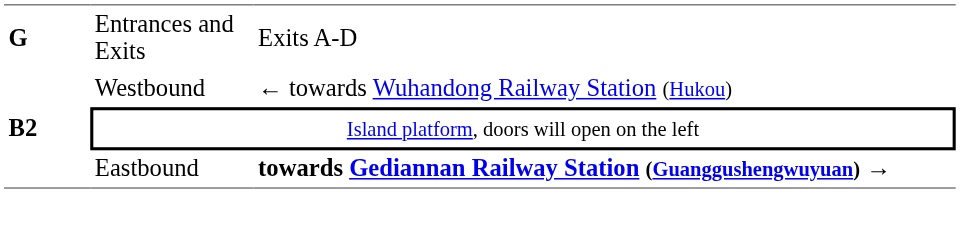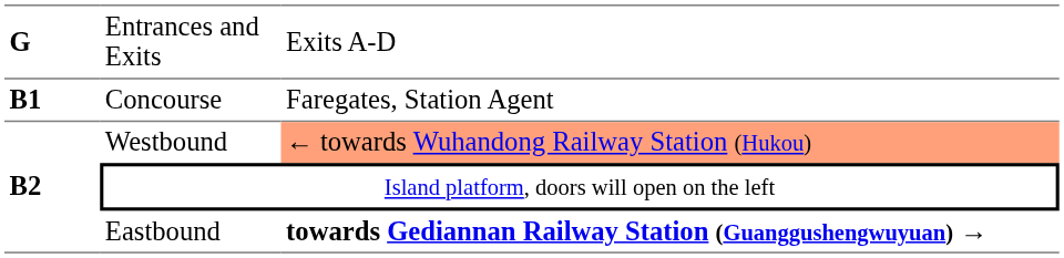 <table table border=0 cellspacing=0 cellpadding=3>
 <tr>
 <td style="border-top:solid 1px gray;border-bottom:solid 0px gray;" width=50><strong>G</strong></td>
 <td style="border-top:solid 1px gray;border-bottom:solid 0px gray;" width=100>Entrances and Exits</td>
 <td style="border-top:solid 1px gray;border-bottom:solid 0px gray;" width=450>Exits A-D</td>
 </tr>
 <tr>
+<td style="border-top:solid 1px gray;border-bottom:solid 1px gray;" width=50><strong>B1</strong></td>
+<td style="border-top:solid 1px gray;border-bottom:solid 1px gray;" width=100>Concourse</td>
+<td style="border-top:solid 1px gray;border-bottom:solid 1px gray;" width=450>Faregates, Station Agent</td>
+</tr>
+<tr>
 <td style="border-bottom:solid 1px gray;" rowspan=3><strong>B2</strong></td>
 <td>Westbound</td>
-<td>←  towards <a href='#'>Wuhandong Railway Station</a> <small>(<a href='#'>Hukou</a>)</small></td>
+<td style="background: lightsalmon;">←  towards <a href='#'>Wuhandong Railway Station</a> <small>(<a href='#'>Hukou</a>)</small></td>
 </tr>
 <tr>
 <td style="border-right:solid 2px black;border-left:solid 2px black;border-top:solid 2px black;border-bottom:solid 2px black;text-align:center;" colspan=2><small><a href='#'>Island platform</a>, doors will open on the left</small></td>
 </tr>
 <tr>
 <td style="border-bottom:solid 1px gray;">Eastbound</td>
 <td style="border-bottom:solid 1px gray;"><strong> towards <a href='#'>Gediannan Railway Station</a> <small>(<a href='#'>Guanggushengwuyuan</a>)</small> →</strong></td>
 </tr>
 </table>
